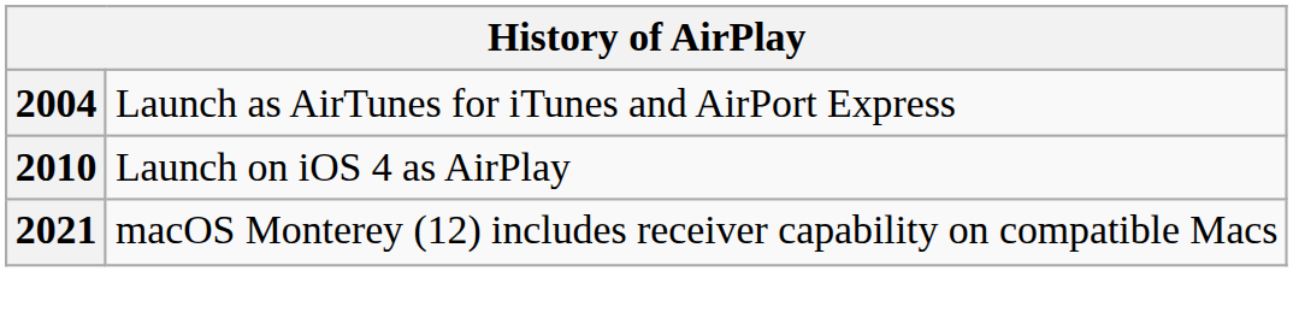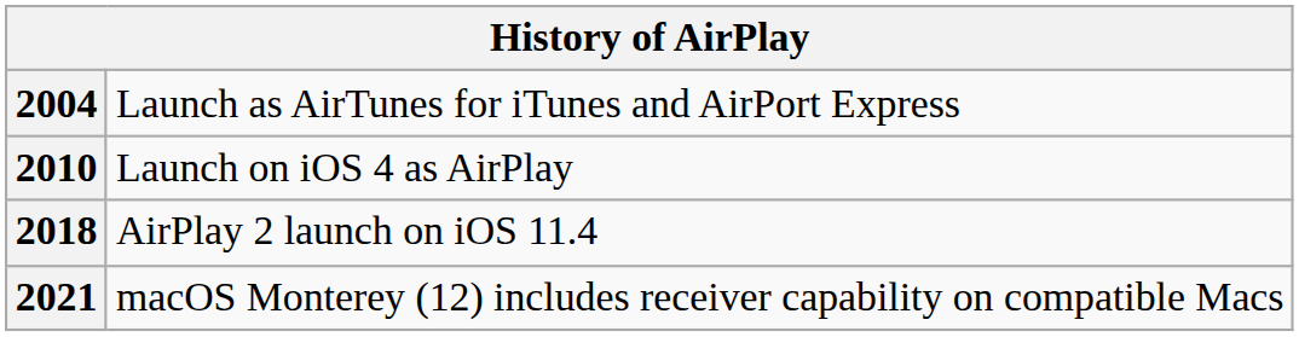 <table class="wikitable collapsible">
 <tr>
 <th style="text-align:center;" colspan="2">History of AirPlay</th>
 </tr>
 <tr>
 <th>2004</th>
 <td>Launch as AirTunes for iTunes and AirPort Express</td>
 </tr>
 <tr>
 <th>2010</th>
 <td>Launch on iOS 4 as AirPlay</td>
 </tr>
 <tr>
+<th>2018</th>
+<td>AirPlay 2 launch on iOS 11.4</td>
+</tr>
+<tr>
 <th>2021</th>
 <td>macOS Monterey (12) includes receiver capability on compatible Macs</td>
 </tr>
 </table>
